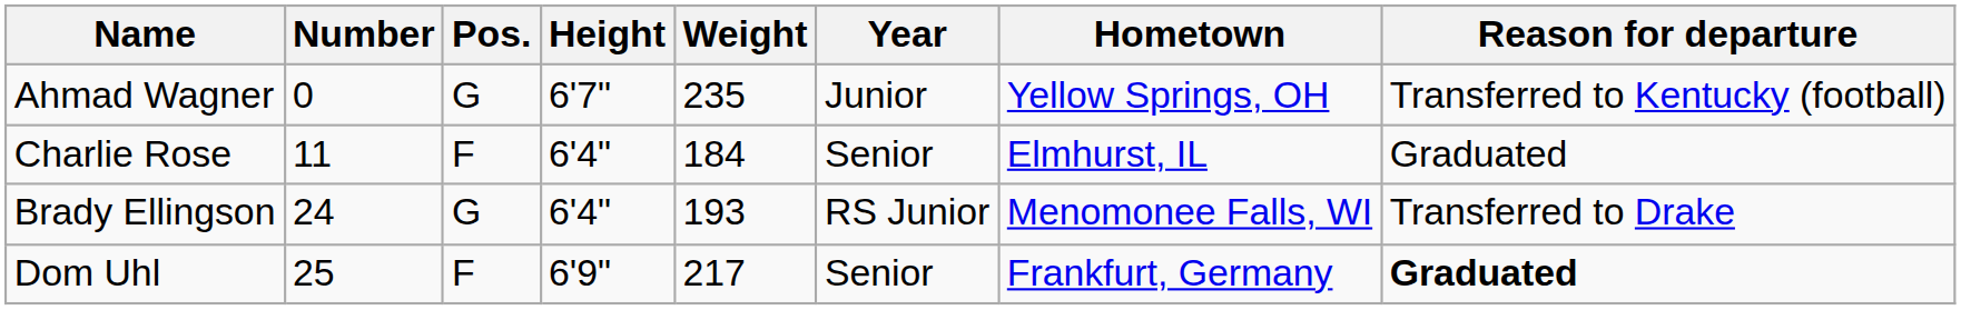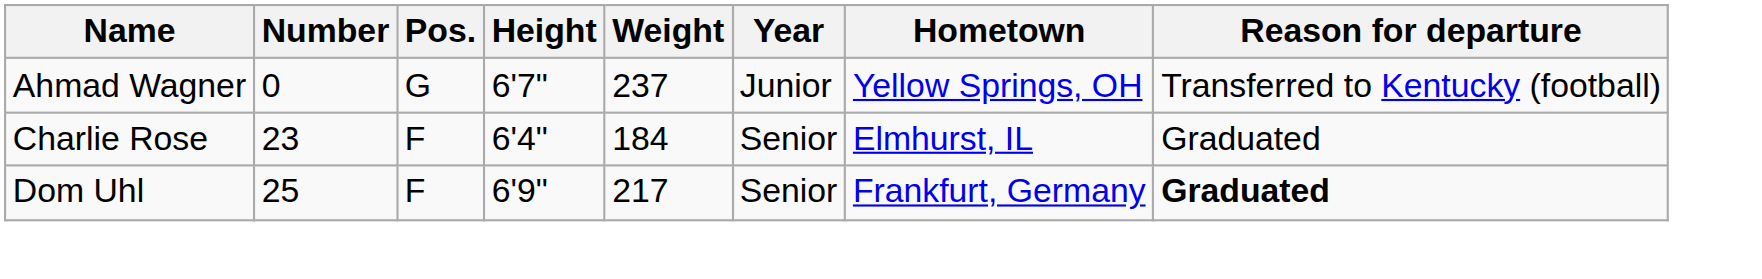 <table class="wikitable sortable" border="1">
 <tr>
 <th>Name</th>
 <th>Number</th>
 <th>Pos.</th>
 <th>Height</th>
 <th>Weight</th>
 <th>Year</th>
 <th>Hometown</th>
 <th class="unsortable">Reason for departure</th>
 </tr>
 <tr>
 <td>Ahmad Wagner</td>
 <td>0</td>
 <td>G</td>
 <td>6'7"</td>
-<td>235</td>
+<td>237</td>
 <td>Junior</td>
 <td><a href='#'>Yellow Springs, OH</a></td>
 <td>Transferred to <a href='#'>Kentucky</a> (football)</td>
 </tr>
 <tr>
 <td>Charlie Rose</td>
-<td>11</td>
+<td>23</td>
 <td>F</td>
 <td>6'4"</td>
 <td>184</td>
 <td>Senior</td>
 <td><a href='#'>Elmhurst, IL</a></td>
 <td>Graduated</td>
-</tr>
-<tr>
-<td>Brady Ellingson</td>
-<td>24</td>
-<td>G</td>
-<td>6'4"</td>
-<td>193</td>
-<td>RS Junior</td>
-<td><a href='#'>Menomonee Falls, WI</a></td>
-<td>Transferred to <a href='#'>Drake</a></td>
 </tr>
 <tr>
 <td>Dom Uhl</td>
 <td>25</td>
 <td>F</td>
 <td>6'9"</td>
 <td>217</td>
 <td>Senior</td>
 <td><a href='#'>Frankfurt, Germany</a></td>
 <td><strong>Graduated</strong></td>
 </tr>
 </table>
